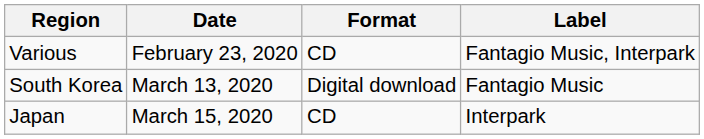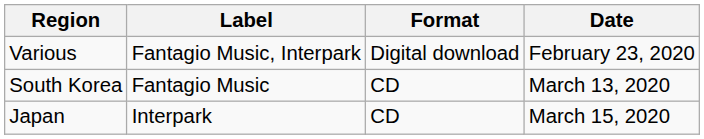 <table class="wikitable">
 <tr>
 <th>Region</th>
+<th>Label</th>
+<th>Format</th>
 <th>Date</th>
-<th>Format</th>
-<th>Label</th>
 </tr>
 <tr>
 <td>Various</td>
+<td>Fantagio Music, Interpark</td>
+<td>Digital download</td>
 <td>February 23, 2020</td>
-<td>CD</td>
-<td>Fantagio Music, Interpark</td>
 </tr>
 <tr>
 <td>South Korea</td>
+<td>Fantagio Music</td>
+<td>CD</td>
 <td>March 13, 2020</td>
-<td>Digital download</td>
-<td>Fantagio Music</td>
 </tr>
 <tr>
 <td>Japan</td>
+<td>Interpark</td>
+<td>CD</td>
 <td>March 15, 2020</td>
-<td>CD</td>
-<td>Interpark</td>
 </tr>
 </table>
